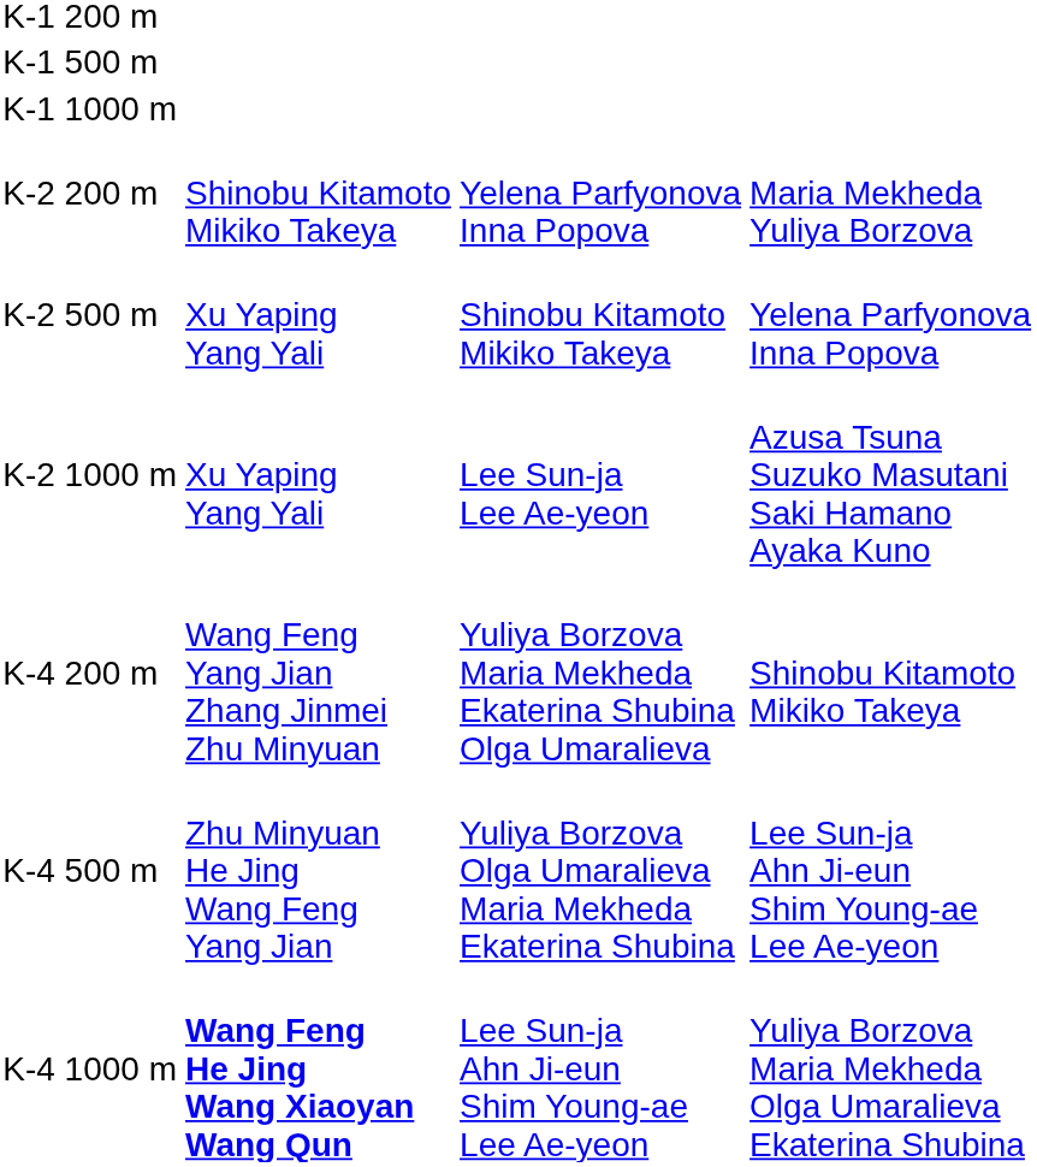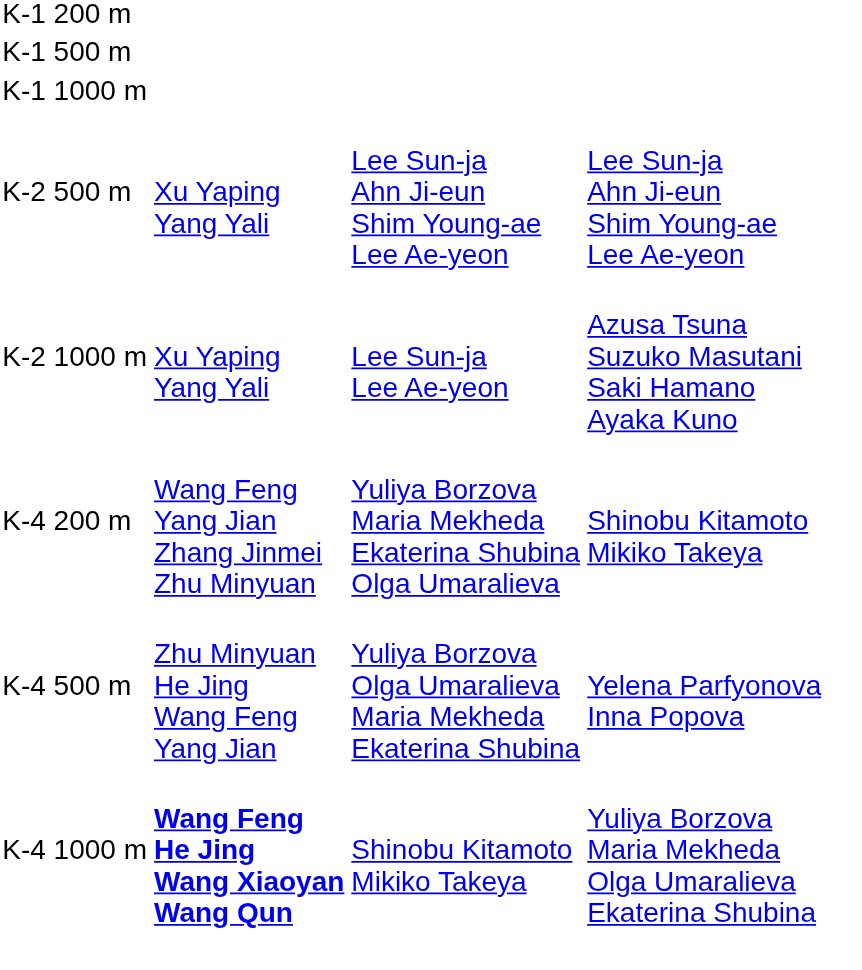 <table>
 <tr>
 <td>K-1 200 m</td>
 <td></td>
 <td></td>
 <td></td>
 </tr>
 <tr>
 <td>K-1 500 m</td>
 <td></td>
 <td></td>
 <td></td>
 </tr>
 <tr>
 <td>K-1 1000 m</td>
 <td></td>
 <td></td>
 <td></td>
 </tr>
 <tr>
-<td>K-2 200 m</td>
-<td><br><a href='#'>Shinobu Kitamoto</a><br><a href='#'>Mikiko Takeya</a></td>
-<td><br><a href='#'>Yelena Parfyonova</a><br><a href='#'>Inna Popova</a></td>
-<td><br><a href='#'>Maria Mekheda</a><br><a href='#'>Yuliya Borzova</a></td>
-</tr>
-<tr>
 <td>K-2 500 m</td>
 <td><br><a href='#'>Xu Yaping</a><br><a href='#'>Yang Yali</a></td>
-<td><br><a href='#'>Shinobu Kitamoto</a><br><a href='#'>Mikiko Takeya</a></td>
-<td><br><a href='#'>Yelena Parfyonova</a><br><a href='#'>Inna Popova</a></td>
+<td><br><a href='#'>Lee Sun-ja</a><br><a href='#'>Ahn Ji-eun</a><br><a href='#'>Shim Young-ae</a><br><a href='#'>Lee Ae-yeon</a></td>
+<td><br><a href='#'>Lee Sun-ja</a><br><a href='#'>Ahn Ji-eun</a><br><a href='#'>Shim Young-ae</a><br><a href='#'>Lee Ae-yeon</a></td>
 </tr>
 <tr>
 <td>K-2 1000 m</td>
 <td><br><a href='#'>Xu Yaping</a><br><a href='#'>Yang Yali</a></td>
 <td><br><a href='#'>Lee Sun-ja</a><br><a href='#'>Lee Ae-yeon</a></td>
 <td><br><a href='#'>Azusa Tsuna</a><br><a href='#'>Suzuko Masutani</a><br><a href='#'>Saki Hamano</a><br><a href='#'>Ayaka Kuno</a></td>
 </tr>
 <tr>
 <td>K-4 200 m</td>
 <td><br><a href='#'>Wang Feng</a><br><a href='#'>Yang Jian</a><br><a href='#'>Zhang Jinmei</a><br><a href='#'>Zhu Minyuan</a></td>
 <td><br><a href='#'>Yuliya Borzova</a><br><a href='#'>Maria Mekheda</a><br><a href='#'>Ekaterina Shubina</a><br><a href='#'>Olga Umaralieva</a></td>
 <td><br><a href='#'>Shinobu Kitamoto</a><br><a href='#'>Mikiko Takeya</a></td>
 </tr>
 <tr>
 <td>K-4 500 m</td>
 <td><br><a href='#'>Zhu Minyuan</a><br><a href='#'>He Jing</a><br><a href='#'>Wang Feng</a><br><a href='#'>Yang Jian</a></td>
 <td><br><a href='#'>Yuliya Borzova</a><br><a href='#'>Olga Umaralieva</a><br><a href='#'>Maria Mekheda</a><br><a href='#'>Ekaterina Shubina</a></td>
-<td><br><a href='#'>Lee Sun-ja</a><br><a href='#'>Ahn Ji-eun</a><br><a href='#'>Shim Young-ae</a><br><a href='#'>Lee Ae-yeon</a></td>
+<td><br><a href='#'>Yelena Parfyonova</a><br><a href='#'>Inna Popova</a></td>
 </tr>
 <tr>
 <td>K-4 1000 m</td>
 <td><strong><br><a href='#'>Wang Feng</a><br><a href='#'>He Jing</a><br><a href='#'>Wang Xiaoyan</a><br><a href='#'>Wang Qun</a></strong></td>
-<td><br><a href='#'>Lee Sun-ja</a><br><a href='#'>Ahn Ji-eun</a><br><a href='#'>Shim Young-ae</a><br><a href='#'>Lee Ae-yeon</a></td>
+<td><br><a href='#'>Shinobu Kitamoto</a><br><a href='#'>Mikiko Takeya</a></td>
 <td><br><a href='#'>Yuliya Borzova</a><br><a href='#'>Maria Mekheda</a><br><a href='#'>Olga Umaralieva</a><br><a href='#'>Ekaterina Shubina</a></td>
 </tr>
 </table>
